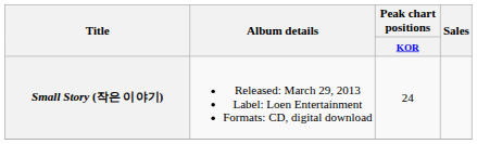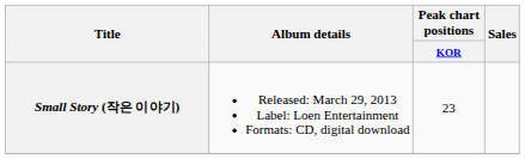 <table class="wikitable plainrowheaders" style="text-align:center;">
 <tr>
 <th scope="col" rowspan="2" style="width:15em;">Title</th>
 <th scope="col" rowspan="2">Album details</th>
 <th scope="col" colspan="1" style="width:5em;">Peak chart positions</th>
 <th scope="col" rowspan="2">Sales</th>
 </tr>
 <tr>
 <th><small><a href='#'>KOR</a></small><br></th>
 </tr>
 <tr>
 <th scope="row"><em>Small Story</em> (작은 이야기)</th>
 <td><br><ul><li>Released: March 29, 2013</li><li>Label: Loen Entertainment</li><li>Formats: CD, digital download</li></ul></td>
-<td>24</td>
+<td>23</td>
 <td></td>
 </tr>
 <tr>
 </tr>
 </table>
